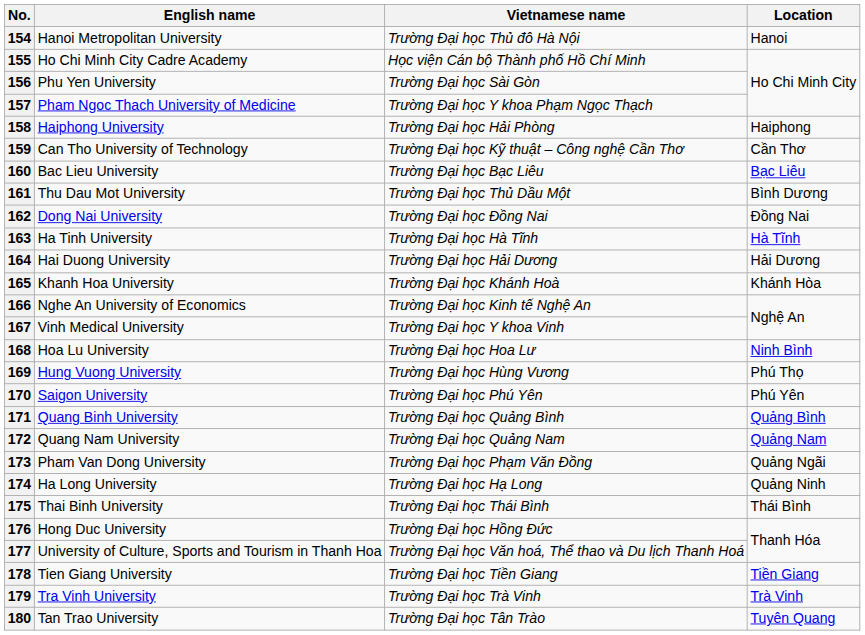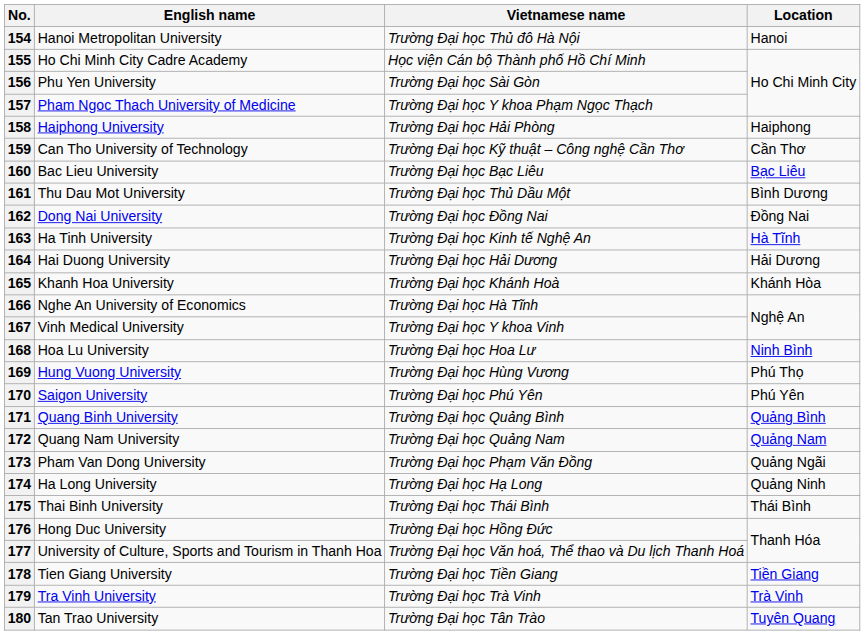 <table class="wikitable">
 <tr>
 <th>No.</th>
 <th>English name</th>
 <th>Vietnamese name</th>
 <th>Location</th>
 </tr>
 <tr>
 <th align="center">154</th>
 <td>Hanoi Metropolitan University</td>
 <td><em>Trường Đại học Thủ đô Hà Nội</em></td>
 <td>Hanoi</td>
 </tr>
 <tr>
 <th align="center">155</th>
 <td>Ho Chi Minh City Cadre Academy</td>
 <td><em>Học viện Cán bộ Thành phố Hồ Chí Minh</em></td>
 <td rowspan="3">Ho Chi Minh City</td>
 </tr>
 <tr>
 <th align="center">156</th>
 <td>Phu Yen University</td>
 <td><em>Trường Đại học Sài Gòn</em></td>
 </tr>
 <tr>
 <th align="center">157</th>
 <td><a href='#'>Pham Ngoc Thach University of Medicine</a></td>
 <td><em>Trường Đại học Y khoa Phạm Ngọc Thạch</em></td>
 </tr>
 <tr>
 <th align="center">158</th>
 <td><a href='#'>Haiphong University</a></td>
 <td><em>Trường Đại học Hải Phòng</em></td>
 <td>Haiphong</td>
 </tr>
 <tr>
 <th align="center">159</th>
 <td>Can Tho University of Technology</td>
 <td><em>Trường Đại học Kỹ thuật – Công nghệ Cần Thơ</em></td>
 <td>Cần Thơ</td>
 </tr>
 <tr>
 <th align="center">160</th>
 <td>Bac Lieu University</td>
 <td><em>Trường Đại học Bạc Liêu</em></td>
 <td><a href='#'>Bạc Liêu</a></td>
 </tr>
 <tr>
 <th align="center">161</th>
 <td>Thu Dau Mot University</td>
 <td><em>Trường Đại học Thủ Dầu Một</em></td>
 <td>Bình Dương</td>
 </tr>
 <tr>
 <th align="center">162</th>
 <td><a href='#'>Dong Nai University</a></td>
 <td><em>Trường Đại học Đồng Nai</em></td>
 <td>Đồng Nai</td>
 </tr>
 <tr>
 <th align="center">163</th>
 <td>Ha Tinh University</td>
-<td><em>Trường Đại học Hà Tĩnh</em></td>
+<td><em>Trường Đại học Kinh tế Nghệ An</em></td>
 <td><a href='#'>Hà Tĩnh</a></td>
 </tr>
 <tr>
 <th align="center">164</th>
 <td>Hai Duong University</td>
 <td><em>Trường Đại học Hải Dương</em></td>
 <td>Hải Dương</td>
 </tr>
 <tr>
 <th align="center">165</th>
 <td>Khanh Hoa University</td>
 <td><em>Trường Đại học Khánh Hoà</em></td>
 <td>Khánh Hòa</td>
 </tr>
 <tr>
 <th align="center">166</th>
 <td>Nghe An University of Economics</td>
-<td><em>Trường Đại học Kinh tế Nghệ An</em></td>
+<td><em>Trường Đại học Hà Tĩnh</em></td>
 <td rowspan="2">Nghệ An</td>
 </tr>
 <tr>
 <th align="center">167</th>
 <td>Vinh Medical University</td>
 <td><em>Trường Đại học Y khoa Vinh</em></td>
 </tr>
 <tr>
 <th align="center">168</th>
 <td>Hoa Lu University</td>
 <td><em>Trường Đại học Hoa Lư</em></td>
 <td><a href='#'>Ninh Bình</a></td>
 </tr>
 <tr>
 <th align="center">169</th>
 <td><a href='#'>Hung Vuong University</a></td>
 <td><em>Trường Đại học Hùng Vương</em></td>
 <td>Phú Thọ</td>
 </tr>
 <tr>
 <th align="center">170</th>
 <td><a href='#'>Saigon University</a></td>
 <td><em>Trường Đại học Phú Yên</em></td>
 <td>Phú Yên</td>
 </tr>
 <tr>
 <th align="center">171</th>
 <td><a href='#'>Quang Binh University</a></td>
 <td><em>Trường Đại học Quảng Bình</em></td>
 <td><a href='#'>Quảng Bình</a></td>
 </tr>
 <tr>
 <th align="center">172</th>
 <td>Quang Nam University</td>
 <td><em>Trường Đại học Quảng Nam</em></td>
 <td><a href='#'>Quảng Nam</a></td>
 </tr>
 <tr>
 <th align="center">173</th>
 <td>Pham Van Dong University</td>
 <td><em>Trường Đại học Phạm Văn Đồng</em></td>
 <td>Quảng Ngãi</td>
 </tr>
 <tr>
 <th align="center">174</th>
 <td>Ha Long University</td>
 <td><em>Trường Đại học Hạ Long</em></td>
 <td>Quảng Ninh</td>
 </tr>
 <tr>
 <th align="center">175</th>
 <td>Thai Binh University</td>
 <td><em>Trường Đại học Thái Bình</em></td>
 <td>Thái Bình</td>
 </tr>
 <tr>
 <th align="center">176</th>
 <td>Hong Duc University</td>
 <td><em>Trường Đại học Hồng Đức</em></td>
 <td rowspan="2">Thanh Hóa</td>
 </tr>
 <tr>
 <th align="center">177</th>
 <td>University of Culture, Sports and Tourism in Thanh Hoa</td>
 <td><em>Trường Đại học Văn hoá, Thể thao và Du lịch Thanh Hoá</em></td>
 </tr>
 <tr>
 <th align="center">178</th>
 <td>Tien Giang University</td>
 <td><em>Trường Đại học Tiền Giang</em></td>
 <td><a href='#'>Tiền Giang</a></td>
 </tr>
 <tr>
 <th align="center">179</th>
 <td><a href='#'>Tra Vinh University</a></td>
 <td><em>Trường Đại học Trà Vinh</em></td>
 <td><a href='#'>Trà Vinh</a></td>
 </tr>
 <tr>
 <th align="center">180</th>
 <td>Tan Trao University</td>
 <td><em>Trường Đại học Tân Trào</em></td>
 <td><a href='#'>Tuyên Quang</a></td>
 </tr>
 </table>
